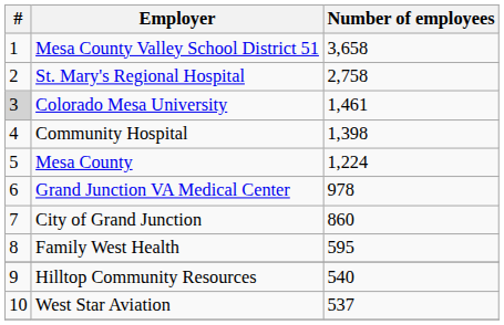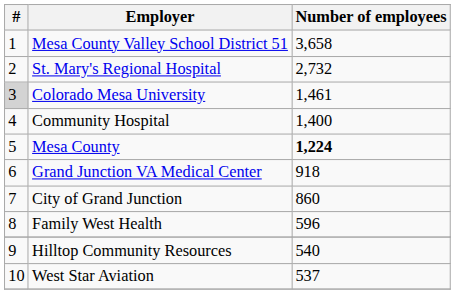 <table class="wikitable sortable">
 <tr>
 <th>#</th>
 <th>Employer</th>
 <th>Number of employees</th>
 </tr>
 <tr>
 <td>1</td>
 <td><a href='#'>Mesa County Valley School District 51</a></td>
 <td>3,658</td>
 </tr>
 <tr>
 <td>2</td>
 <td><a href='#'>St. Mary's Regional Hospital</a></td>
-<td>2,758</td>
+<td>2,732</td>
 </tr>
 <tr>
 <td style="background: lightgrey;">3</td>
 <td><a href='#'>Colorado Mesa University</a></td>
 <td>1,461</td>
 </tr>
 <tr>
 <td>4</td>
 <td>Community Hospital</td>
-<td>1,398</td>
+<td>1,400</td>
 </tr>
 <tr>
 <td>5</td>
 <td><a href='#'>Mesa County</a></td>
-<td>1,224</td>
+<td><strong>1,224</strong></td>
 </tr>
 <tr>
 <td>6</td>
 <td><a href='#'>Grand Junction VA Medical Center</a></td>
-<td>978</td>
+<td>918</td>
 </tr>
 <tr>
 <td>7</td>
 <td>City of Grand Junction</td>
 <td>860</td>
 </tr>
 <tr>
 <td>8</td>
 <td>Family West Health</td>
-<td>595</td>
+<td>596</td>
 </tr>
 <tr>
 </tr>
 <tr>
 <td>9</td>
 <td>Hilltop Community Resources</td>
 <td>540</td>
 </tr>
 <tr>
 <td>10</td>
 <td>West Star Aviation</td>
 <td>537</td>
 </tr>
 <tr>
 </tr>
 </table>
